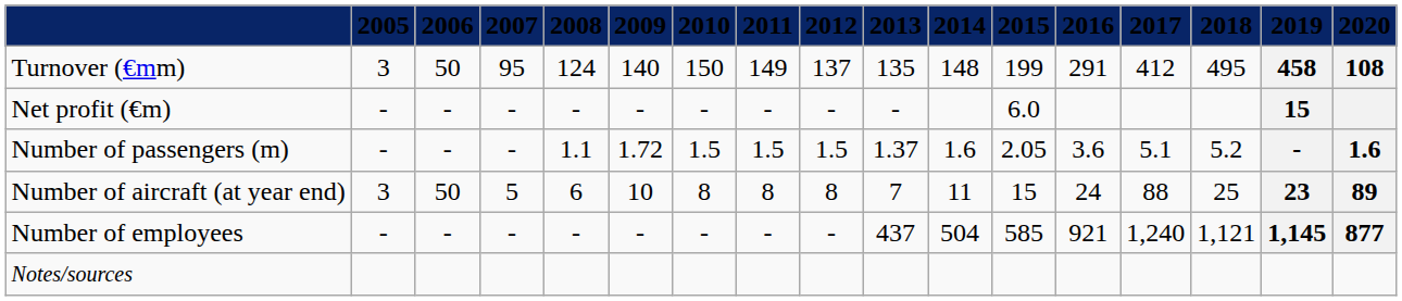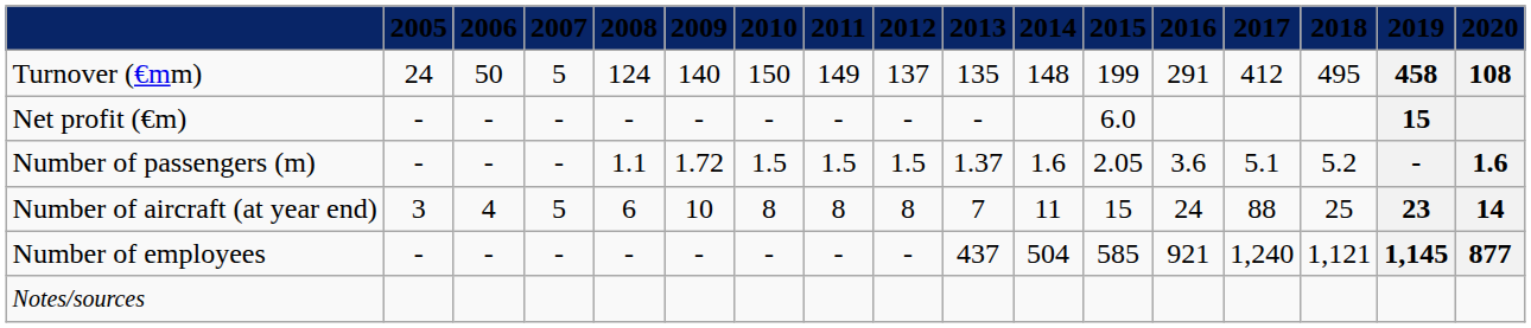 <table class="wikitable" style="margin:1em auto;">
 <tr style="text-align:center;">
 <th style="background: #082567;"></th>
 <th style="background: #082567;"><span>2005</span></th>
 <th style="background: #082567;"><span>2006</span></th>
 <th style="background: #082567;"><span>2007</span></th>
 <th style="background: #082567;"><span>2008</span></th>
 <th style="background: #082567;"><span>2009</span></th>
 <th style="background: #082567;"><span>2010</span></th>
 <th style="background: #082567;"><span>2011</span></th>
 <th style="background: #082567;"><span>2012</span></th>
 <th style="background: #082567;"><span>2013</span></th>
 <th style="background: #082567;"><span>2014</span></th>
 <th style="background: #082567;"><span>2015</span></th>
 <th style="background: #082567;"><span>2016</span></th>
 <th style="background: #082567;"><span>2017</span></th>
 <th style="background: #082567;"><span>2018</span></th>
 <th style="background: #082567;"><span>2019</span></th>
 <th style="background: #082567;"><span>2020</span></th>
 </tr>
 <tr>
 <td>Turnover (<a href='#'>€m</a>m)</td>
-<td align="center">3</td>
+<td align="center">24</td>
 <td align="center">50</td>
-<td align="center">95</td>
+<td align="center">5</td>
 <td align="center">124</td>
 <td align="center">140</td>
 <td align="center">150</td>
 <td align="center">149</td>
 <td align="center">137</td>
 <td align="center">135</td>
 <td align="center">148</td>
 <td align="center">199</td>
 <td align="center">291</td>
 <td align="center">412</td>
 <td align="center">495</td>
 <th align="center">458</th>
 <th align="center">108</th>
 </tr>
 <tr>
 <td>Net profit (€m)</td>
 <td align="center">-</td>
 <td align="center">-</td>
 <td align="center">-</td>
 <td align="center">-</td>
 <td align="center">-</td>
 <td align="center">-</td>
 <td align="center">-</td>
 <td align="center">-</td>
 <td align="center">-</td>
 <td align="center"></td>
 <td align="center">6.0</td>
 <td align="center"></td>
 <td align="center"></td>
 <td align="center"></td>
 <th align="center">15</th>
 <th align="center"></th>
 </tr>
 <tr>
 <td>Number of passengers (m)</td>
 <td align="center">-</td>
 <td align="center">-</td>
 <td align="center">-</td>
 <td align="center">1.1</td>
 <td align="center">1.72</td>
 <td align="center">1.5</td>
 <td align="center">1.5</td>
 <td align="center">1.5</td>
 <td align="center">1.37</td>
 <td align="center">1.6</td>
 <td align="center">2.05</td>
 <td align="center">3.6</td>
 <td align="center">5.1</td>
 <td align="center">5.2</td>
 <th align="center">-</th>
 <th align="center">1.6</th>
 </tr>
 <tr>
 <td>Number of aircraft (at year end)</td>
 <td align="center">3</td>
-<td align="center">50</td>
+<td align="center">4</td>
 <td align="center">5</td>
 <td align="center">6</td>
 <td align="center">10</td>
 <td align="center">8</td>
 <td align="center">8</td>
 <td align="center">8</td>
 <td align="center">7</td>
 <td align="center">11</td>
 <td align="center">15</td>
 <td align="center">24</td>
 <td align="center">88</td>
 <td align="center">25</td>
 <th align="center">23</th>
-<th align="center">89</th>
+<th align="center">14</th>
 </tr>
 <tr>
 <td>Number of employees</td>
 <td align="center">-</td>
 <td align="center">-</td>
 <td align="center">-</td>
 <td align="center">-</td>
 <td align="center">-</td>
 <td align="center">-</td>
 <td align="center">-</td>
 <td align="center">-</td>
 <td align="center">437</td>
 <td align="center">504</td>
 <td align="center">585</td>
 <td align="center">921</td>
 <td align="center">1,240</td>
 <td align="center">1,121</td>
 <th align="center">1,145</th>
 <th align="center">877</th>
 </tr>
 <tr>
 <td><small><em>Notes/sources</em></small></td>
 <td align="center"></td>
 <td align="center"></td>
 <td align="center"></td>
 <td align="center"></td>
 <td align="center"></td>
 <td align="center"></td>
 <td align="center"></td>
 <td align="center"></td>
 <td align="center"></td>
 <td align="center"></td>
 <td align="center"></td>
 <td align="center"></td>
 <td align="center"></td>
 <td></td>
 <td></td>
 <td></td>
 </tr>
 </table>
